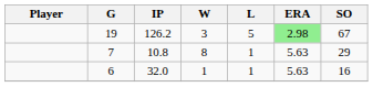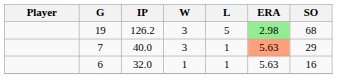 <table class="wikitable sortable">
 <tr>
 <th bgcolor="#DDDDFF" width="16%">Player</th>
 <th bgcolor="#DDDDFF" width="9%">G</th>
 <th bgcolor="#DDDDFF" width="9%">IP</th>
 <th bgcolor="#DDDDFF" width="9%">W</th>
 <th bgcolor="#DDDDFF" width="9%">L</th>
 <th bgcolor="#DDDDFF" width="9%">ERA</th>
 <th bgcolor="#DDDDFF" width="9%">SO</th>
 </tr>
 <tr align="center">
 <td></td>
 <td>19</td>
 <td>126.2</td>
 <td>3</td>
 <td>5</td>
 <td style="background: lightgreen;">2.98</td>
-<td>67</td>
+<td>68</td>
 </tr>
 <tr align="center">
 <td></td>
 <td>7</td>
-<td>10.8</td>
-<td>8</td>
+<td>40.0</td>
+<td>3</td>
 <td>1</td>
-<td>5.63</td>
+<td style="background: lightsalmon;">5.63</td>
 <td>29</td>
 </tr>
 <tr align="center">
 <td></td>
 <td>6</td>
 <td>32.0</td>
 <td>1</td>
 <td>1</td>
 <td>5.63</td>
 <td>16</td>
 </tr>
 <tr align="center">
 </tr>
 </table>
